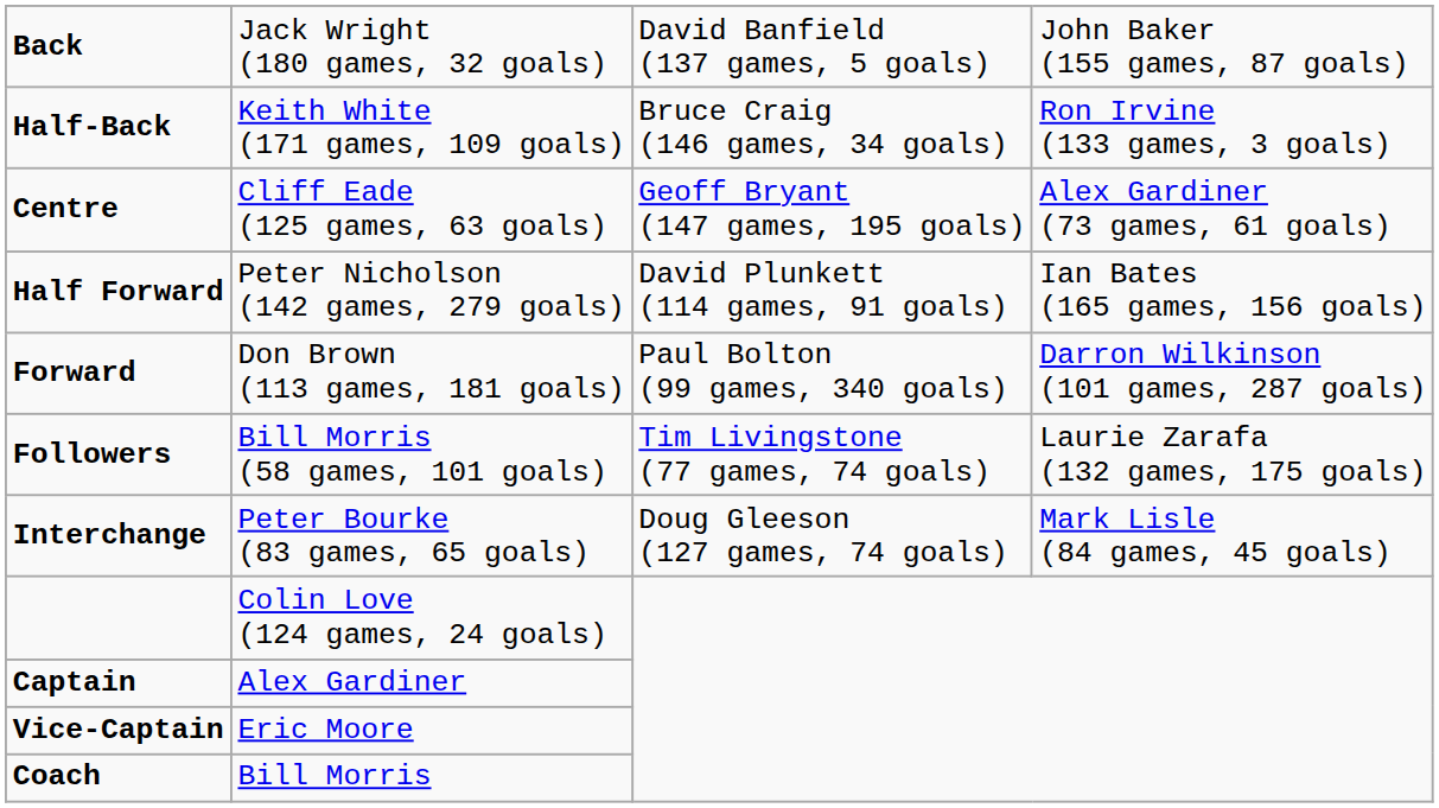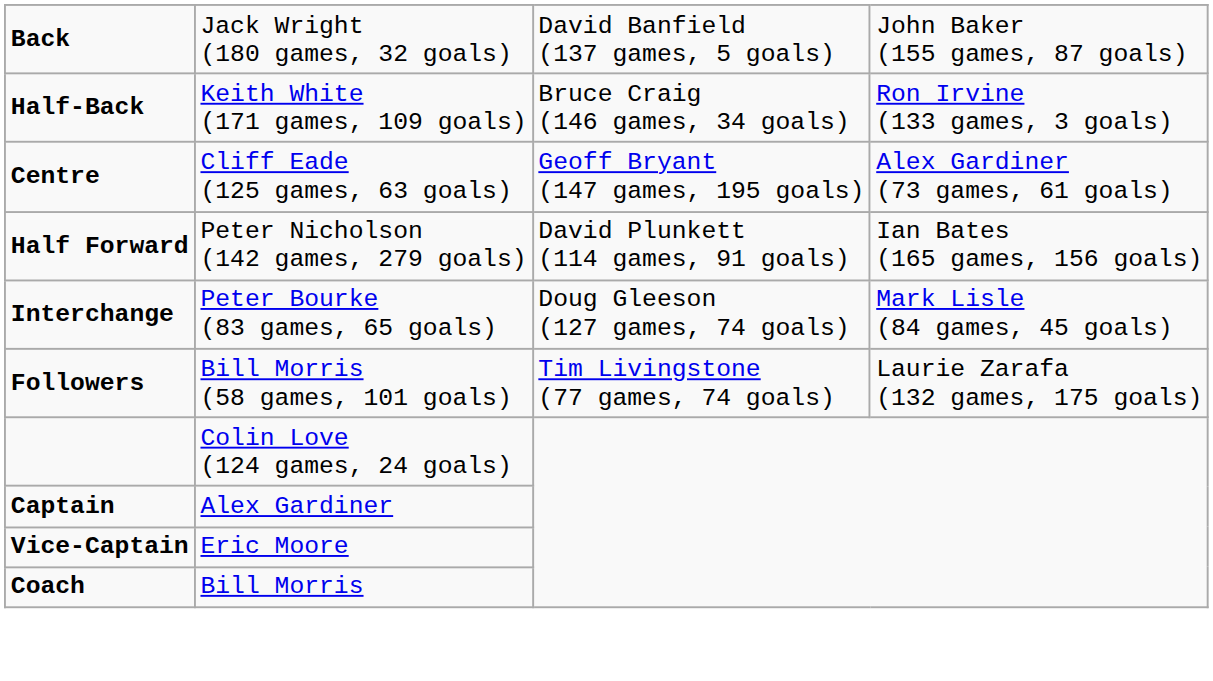 <table class="wikitable">
 <tr>
 <td><strong>Back</strong></td>
 <td>Jack Wright<br>(180 games, 32 goals)</td>
 <td>David Banfield<br>(137 games, 5 goals)</td>
 <td>John Baker<br>(155 games, 87 goals)</td>
 </tr>
 <tr>
 <td><strong>Half-Back</strong></td>
 <td><a href='#'>Keith White</a><br>(171 games, 109 goals)</td>
 <td>Bruce Craig<br>(146 games, 34 goals)</td>
 <td><a href='#'>Ron Irvine</a><br>(133 games, 3 goals)</td>
 </tr>
 <tr>
 <td><strong>Centre</strong></td>
 <td><a href='#'>Cliff Eade</a><br>(125 games, 63 goals)</td>
 <td><a href='#'>Geoff Bryant</a><br>(147 games, 195 goals)</td>
 <td><a href='#'>Alex Gardiner</a><br>(73 games, 61 goals)</td>
 </tr>
 <tr>
 <td><strong>Half Forward</strong></td>
 <td>Peter Nicholson<br>(142 games, 279 goals)</td>
 <td>David Plunkett<br>(114 games, 91 goals)</td>
 <td>Ian Bates<br>(165 games, 156 goals)</td>
 </tr>
 <tr>
-<td><strong>Forward</strong></td>
-<td>Don Brown<br>(113 games, 181 goals)</td>
-<td>Paul Bolton<br>(99 games, 340 goals)</td>
-<td><a href='#'>Darron Wilkinson</a><br>(101 games, 287 goals)</td>
+<td><strong>Interchange</strong></td>
+<td><a href='#'>Peter Bourke</a><br>(83 games, 65 goals)</td>
+<td>Doug Gleeson<br>(127 games, 74 goals)</td>
+<td><a href='#'>Mark Lisle</a><br>(84 games, 45 goals)</td>
 </tr>
 <tr>
 <td><strong>Followers</strong></td>
 <td><a href='#'>Bill Morris</a><br>(58 games, 101 goals)</td>
 <td><a href='#'>Tim Livingstone</a><br>(77 games, 74 goals)</td>
 <td>Laurie Zarafa<br>(132 games, 175 goals)</td>
-</tr>
-<tr>
-<td><strong>Interchange</strong></td>
-<td><a href='#'>Peter Bourke</a><br>(83 games, 65 goals)</td>
-<td>Doug Gleeson<br>(127 games, 74 goals)</td>
-<td><a href='#'>Mark Lisle</a><br>(84 games, 45 goals)</td>
 </tr>
 <tr>
 <td></td>
 <td><a href='#'>Colin Love</a><br>(124 games, 24 goals)</td>
 </tr>
 <tr>
 <td><strong>Captain</strong></td>
 <td><a href='#'>Alex Gardiner</a><br></td>
 </tr>
 <tr>
 <td><strong>Vice-Captain</strong></td>
 <td><a href='#'>Eric Moore</a><br></td>
 </tr>
 <tr>
 <td><strong>Coach</strong></td>
 <td><a href='#'>Bill Morris</a><br></td>
 </tr>
 </table>
